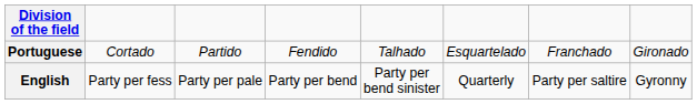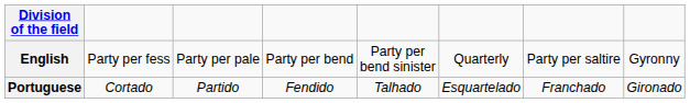 <table class="wikitable" style="margin:1em auto;">
 <tr>
 <th><a href='#'>Division<br>of the field</a></th>
 <td align=center></td>
 <td align=center></td>
 <td align=center></td>
 <td align=center></td>
 <td align=center></td>
 <td align=center></td>
 <td align=center></td>
 </tr>
 <tr>
+<th>English</th>
+<td align=center>Party per fess</td>
+<td align=center>Party per pale</td>
+<td align=center>Party per bend</td>
+<td align=center>Party per<br>bend sinister</td>
+<td align=center>Quarterly</td>
+<td align=center>Party per saltire</td>
+<td align=center>Gyronny</td>
+</tr>
+<tr>
 <th>Portuguese</th>
 <td align=center><em>Cortado</em></td>
 <td align=center><em>Partido</em></td>
 <td align=center><em>Fendido</em></td>
 <td align=center><em>Talhado</em></td>
 <td align=center><em>Esquartelado</em></td>
 <td align=center><em>Franchado</em></td>
 <td align=center><em>Gironado</em></td>
 </tr>
-<tr>
-<th>English</th>
-<td align=center>Party per fess</td>
-<td align=center>Party per pale</td>
-<td align=center>Party per bend</td>
-<td align=center>Party per<br>bend sinister</td>
-<td align=center>Quarterly</td>
-<td align=center>Party per saltire</td>
-<td align=center>Gyronny</td>
-</tr>
 </table>
